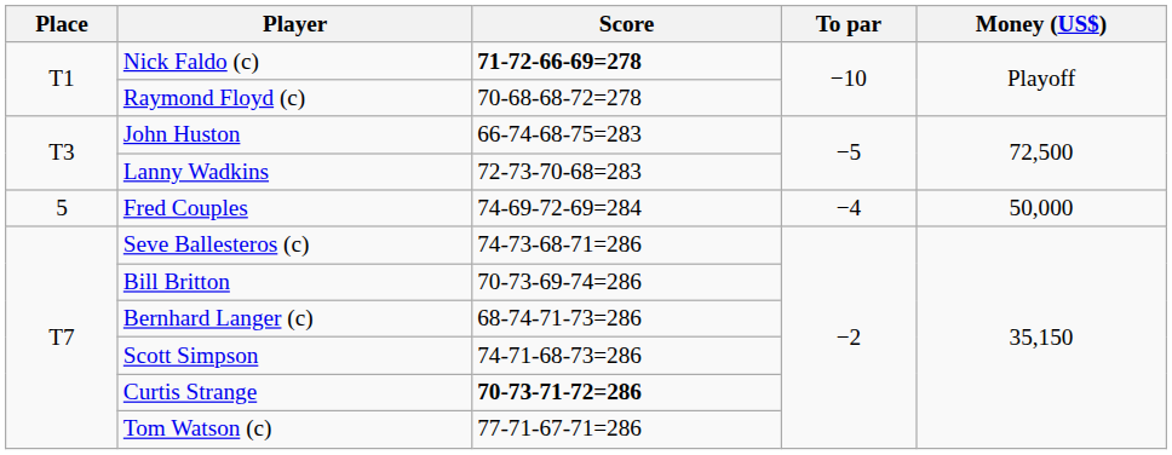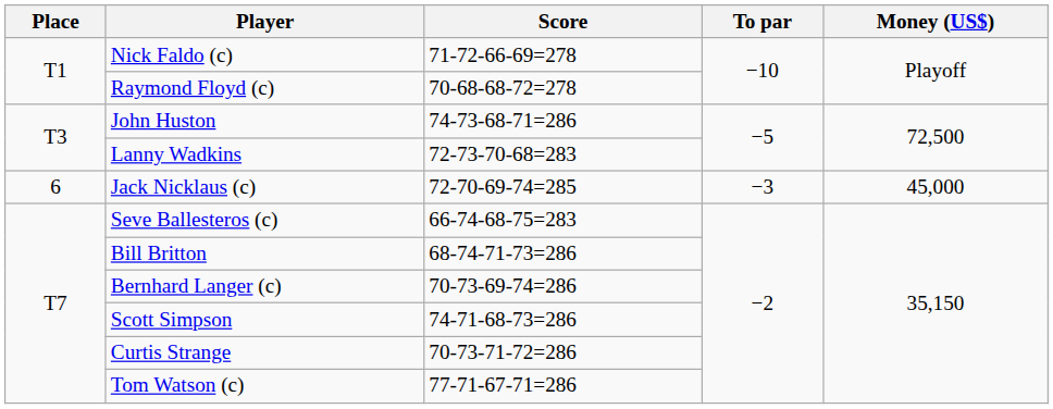 <table class="wikitable" style="width:50em;margin-bottom:0;">
 <tr>
 <th>Place</th>
 <th>Player</th>
 <th>Score</th>
 <th>To par</th>
 <th>Money (<a href='#'>US$</a>)</th>
 </tr>
 <tr>
 <td rowspan=2 align=center>T1</td>
 <td> <a href='#'>Nick Faldo</a> (c)</td>
-<td><strong>71-72-66-69=278</strong></td>
+<td>71-72-66-69=278</td>
 <td rowspan=2 align=center>−10</td>
 <td rowspan=2 align=center>Playoff</td>
 </tr>
 <tr>
 <td> <a href='#'>Raymond Floyd</a> (c)</td>
 <td>70-68-68-72=278</td>
 </tr>
 <tr>
 <td rowspan=2 align=center>T3</td>
 <td> <a href='#'>John Huston</a></td>
-<td>66-74-68-75=283</td>
+<td>74-73-68-71=286</td>
 <td rowspan=2 align=center>−5</td>
 <td rowspan=2 align=center>72,500</td>
 </tr>
 <tr>
 <td> <a href='#'>Lanny Wadkins</a></td>
 <td>72-73-70-68=283</td>
 </tr>
 <tr>
-<td align=center>5</td>
-<td> <a href='#'>Fred Couples</a></td>
-<td>74-69-72-69=284</td>
-<td align=center>−4</td>
-<td align=center>50,000</td>
+<td align=center>6</td>
+<td> <a href='#'>Jack Nicklaus</a> (c)</td>
+<td>72-70-69-74=285</td>
+<td align=center>−3</td>
+<td align=center>45,000</td>
 </tr>
 <tr>
 <td rowspan=6 align=center>T7</td>
 <td> <a href='#'>Seve Ballesteros</a> (c)</td>
-<td>74-73-68-71=286</td>
+<td>66-74-68-75=283</td>
 <td rowspan=6 align=center>−2</td>
 <td rowspan=6 align=center>35,150</td>
 </tr>
 <tr>
 <td> <a href='#'>Bill Britton</a></td>
-<td>70-73-69-74=286</td>
+<td>68-74-71-73=286</td>
 </tr>
 <tr>
 <td> <a href='#'>Bernhard Langer</a> (c)</td>
-<td>68-74-71-73=286</td>
+<td>70-73-69-74=286</td>
 </tr>
 <tr>
 <td> <a href='#'>Scott Simpson</a></td>
 <td>74-71-68-73=286</td>
 </tr>
 <tr>
 <td> <a href='#'>Curtis Strange</a></td>
-<td><strong>70-73-71-72=286</strong></td>
+<td>70-73-71-72=286</td>
 </tr>
 <tr>
 <td> <a href='#'>Tom Watson</a> (c)</td>
 <td>77-71-67-71=286</td>
 </tr>
 </table>
